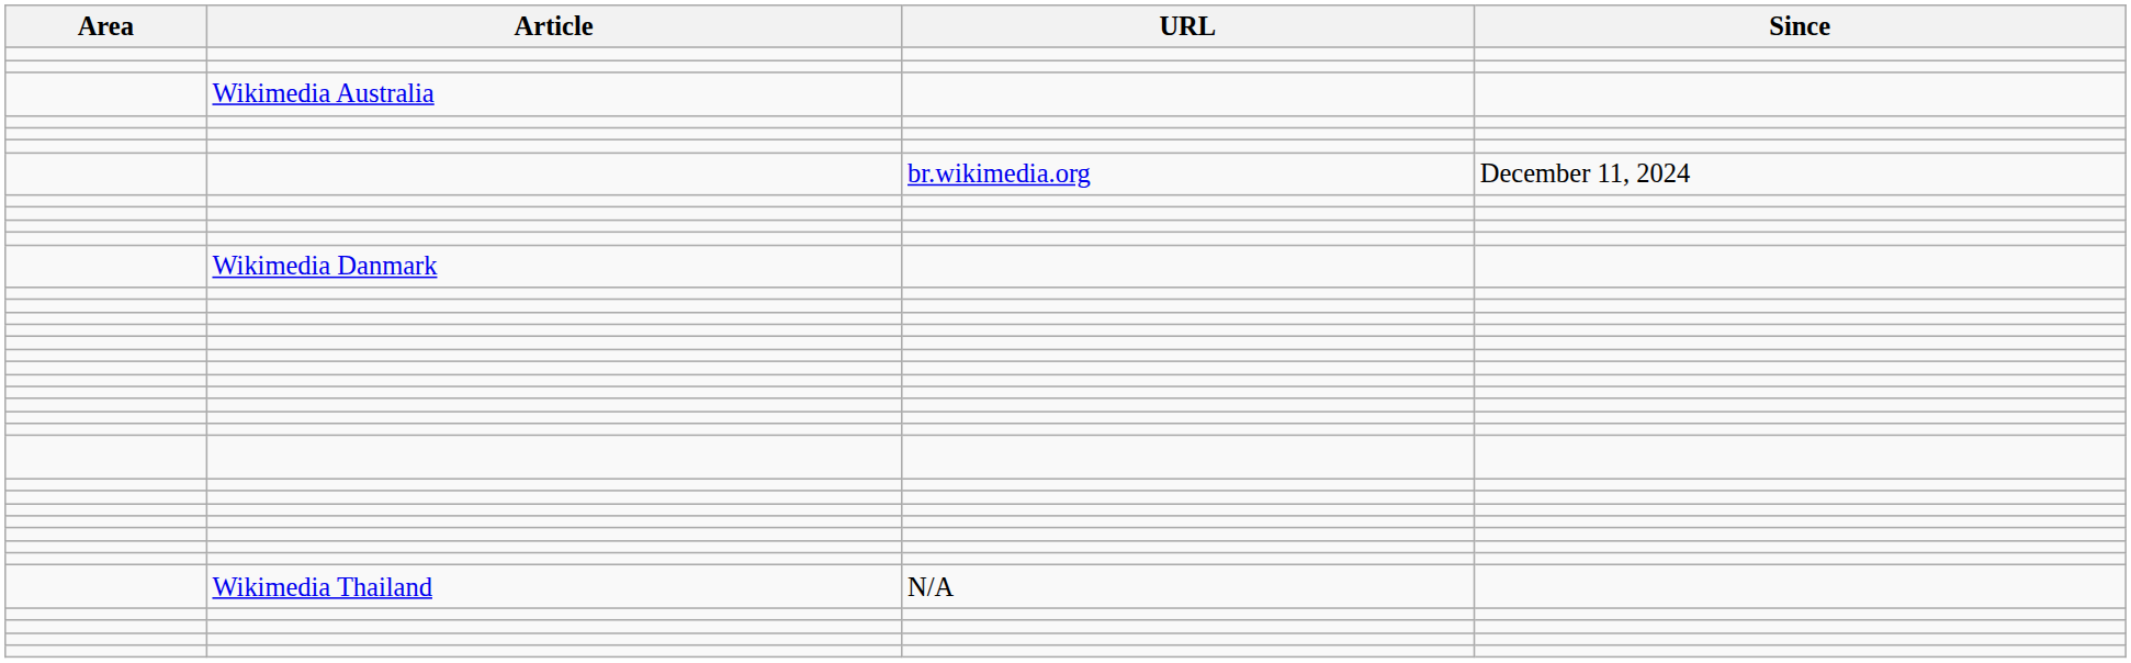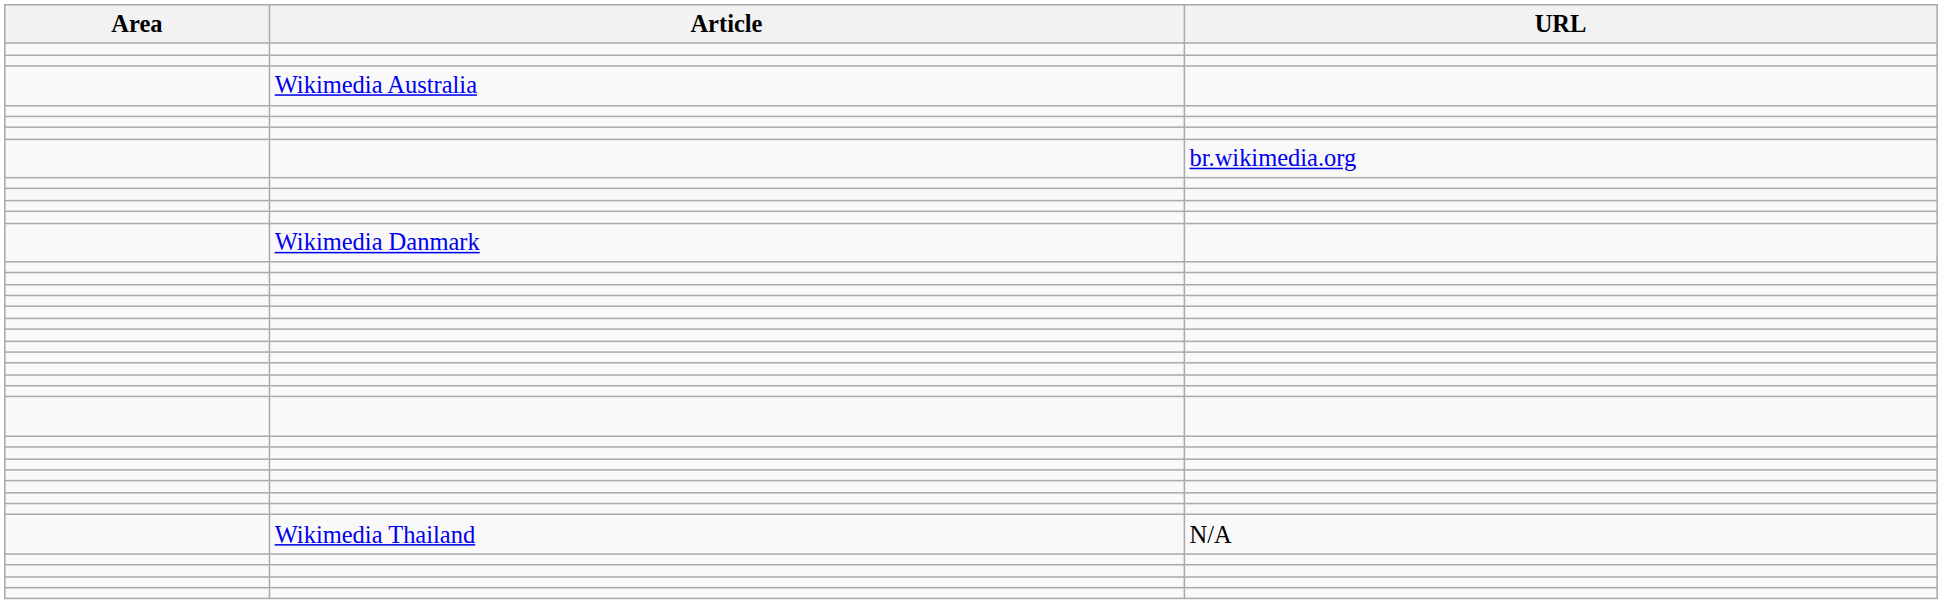 <table class="wikitable sortable" style="width: 100%">
 <tr>
 <th>Area</th>
 <th>Article</th>
 <th>URL</th>
-<th>Since</th>
 </tr>
 <tr>
-<td></td>
 <td></td>
 <td></td>
 <td></td>
 </tr>
 <tr>
 <td></td>
 <td></td>
 <td></td>
-<td></td>
 </tr>
 <tr>
 <td></td>
 <td><a href='#'>Wikimedia Australia</a></td>
 <td></td>
-<td></td>
 </tr>
 <tr>
-<td></td>
 <td></td>
 <td></td>
 <td></td>
 </tr>
 <tr>
 <td></td>
 <td></td>
 <td></td>
-<td></td>
 </tr>
 <tr>
-<td></td>
 <td></td>
 <td></td>
 <td></td>
 </tr>
 <tr>
 <td></td>
 <td></td>
 <td><a href='#'>br.wikimedia.org</a></td>
-<td>December 11, 2024</td>
 </tr>
 <tr>
-<td></td>
 <td></td>
 <td></td>
 <td></td>
 </tr>
 <tr>
 <td></td>
 <td></td>
 <td></td>
-<td></td>
 </tr>
 <tr>
-<td></td>
 <td></td>
 <td></td>
 <td></td>
 </tr>
 <tr>
 <td></td>
 <td></td>
 <td></td>
-<td></td>
 </tr>
 <tr>
 <td></td>
 <td><a href='#'>Wikimedia Danmark</a></td>
 <td></td>
-<td></td>
 </tr>
 <tr>
-<td></td>
 <td></td>
 <td></td>
 <td></td>
 </tr>
 <tr>
 <td></td>
 <td></td>
 <td></td>
-<td></td>
 </tr>
 <tr>
-<td></td>
 <td></td>
 <td></td>
 <td></td>
 </tr>
 <tr>
 <td></td>
 <td></td>
 <td></td>
-<td></td>
 </tr>
 <tr>
-<td></td>
 <td></td>
 <td></td>
 <td></td>
 </tr>
 <tr>
 <td></td>
 <td></td>
 <td></td>
-<td></td>
 </tr>
 <tr>
-<td></td>
 <td></td>
 <td></td>
 <td></td>
 </tr>
 <tr id="Wikimedia Italia">
 <td></td>
 <td></td>
 <td></td>
-<td></td>
 </tr>
 <tr>
-<td></td>
 <td></td>
 <td></td>
 <td></td>
 </tr>
 <tr>
 <td></td>
 <td></td>
 <td></td>
-<td></td>
 </tr>
 <tr>
-<td></td>
 <td></td>
 <td></td>
 <td></td>
 </tr>
 <tr>
 <td></td>
 <td></td>
 <td></td>
-<td></td>
 </tr>
 <tr>
 <td></td>
 <td></td>
 <td><br></td>
-<td></td>
 </tr>
 <tr>
-<td></td>
 <td></td>
 <td></td>
 <td></td>
 </tr>
 <tr>
 <td></td>
 <td></td>
 <td></td>
-<td></td>
 </tr>
 <tr>
-<td></td>
 <td></td>
 <td></td>
 <td></td>
 </tr>
 <tr>
 <td></td>
 <td></td>
 <td></td>
-<td></td>
 </tr>
 <tr>
-<td></td>
 <td></td>
 <td></td>
 <td></td>
 </tr>
 <tr>
 <td></td>
 <td></td>
 <td></td>
-<td></td>
 </tr>
 <tr>
-<td></td>
 <td></td>
 <td></td>
 <td></td>
 </tr>
 <tr>
 <td></td>
 <td><a href='#'>Wikimedia Thailand</a></td>
 <td>N/A</td>
-<td></td>
 </tr>
 <tr>
-<td></td>
 <td></td>
 <td></td>
 <td></td>
 </tr>
 <tr>
 <td></td>
 <td></td>
 <td></td>
-<td></td>
 </tr>
 <tr>
-<td></td>
 <td></td>
 <td></td>
 <td></td>
 </tr>
 <tr>
 <td></td>
 <td></td>
 <td></td>
-<td></td>
 </tr>
 </table>
